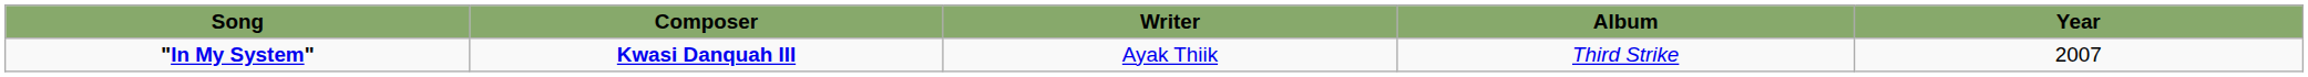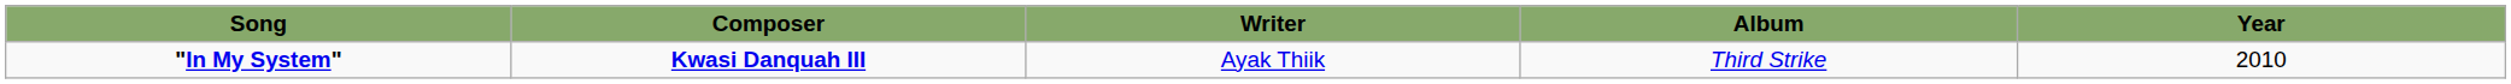 <table class="wikitable" style="margin:0.5em auto; clear:both; font-size:.9em; text-align:center; width:100%">
 <tr>
 <th style="width:500px; background:#87a96b;"><span>Song</span></th>
 <th style="width:500px; background:#87a96b;"><span>Composer</span></th>
 <th style="width:500px; background:#87a96b;"><span>Writer</span></th>
 <th style="width:500px; background:#87a96b;"><span>Album</span></th>
 <th style="width:500px; background:#87a96b;"><span>Year</span></th>
 </tr>
 <tr>
 <td><strong>"<a href='#'>In My System</a>"</strong><br> <small></small></td>
 <td><strong><a href='#'>Kwasi Danquah III</a></strong></td>
 <td><a href='#'>Ayak Thiik</a></td>
 <td><em><a href='#'>Third Strike</a></em></td>
-<td>2007</td>
+<td>2010</td>
 </tr>
 </table>
